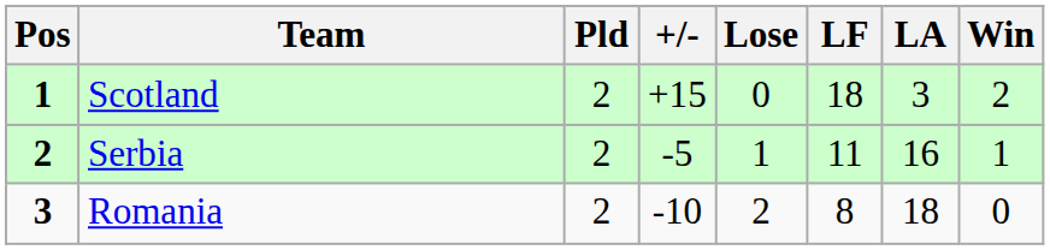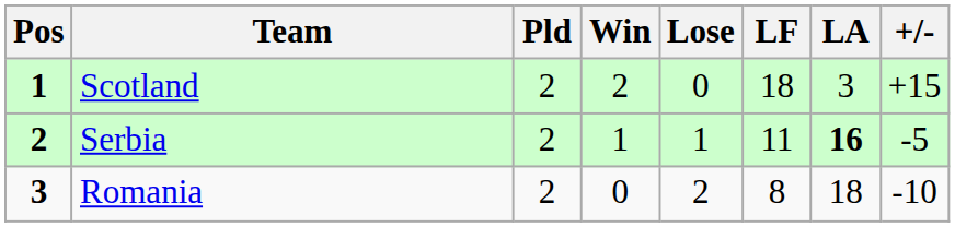 <table class="wikitable" style="font-size: 100%">
 <tr>
 <th width=20>Pos</th>
 <th width=200>Team</th>
 <th width=25>Pld</th>
-<th width=25>+/-</th>
+<th width=25>Win</th>
 <th width=25>Lose</th>
 <th width=25>LF</th>
 <th width=25>LA</th>
-<th width=25>Win</th>
+<th width=25>+/-</th>
 </tr>
 <tr align=center style="background: #ccffcc;">
 <td><strong>1</strong></td>
 <td align="left"> <a href='#'>Scotland</a></td>
 <td>2</td>
-<td>+15</td>
+<td>2</td>
 <td>0</td>
 <td>18</td>
 <td>3</td>
-<td>2</td>
+<td>+15</td>
 </tr>
 <tr align=center style="background: #ccffcc;">
 <td><strong>2</strong></td>
 <td align="left"> <a href='#'>Serbia</a></td>
 <td>2</td>
-<td>-5</td>
+<td>1</td>
 <td>1</td>
 <td>11</td>
-<td>16</td>
-<td>1</td>
+<td><strong>16</strong></td>
+<td>-5</td>
 </tr>
 <tr align=center>
 <td><strong>3</strong></td>
 <td align="left"> <a href='#'>Romania</a></td>
 <td>2</td>
-<td>-10</td>
+<td>0</td>
 <td>2</td>
 <td>8</td>
 <td>18</td>
-<td>0</td>
+<td>-10</td>
 </tr>
 </table>
